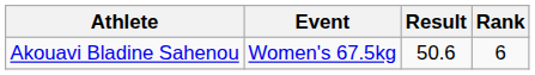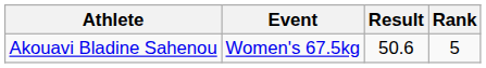 <table class=wikitable style="font-size:90%">
 <tr>
 <th>Athlete</th>
 <th>Event</th>
 <th>Result</th>
 <th>Rank</th>
 </tr>
 <tr>
 <td><a href='#'>Akouavi Bladine Sahenou</a></td>
 <td><a href='#'>Women's 67.5kg</a></td>
 <td style="text-align:center;">50.6</td>
-<td style="text-align:center;">6</td>
+<td style="text-align:center;">5</td>
 </tr>
 </table>
